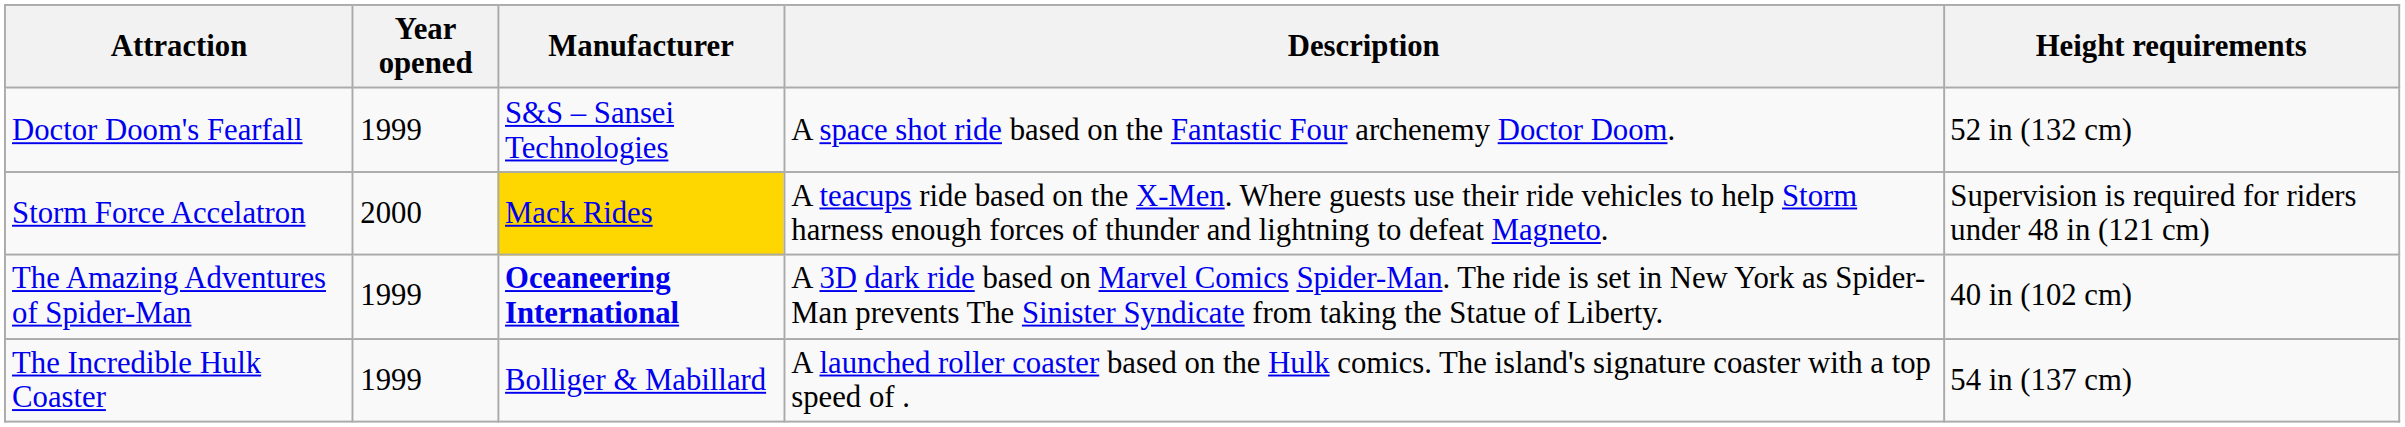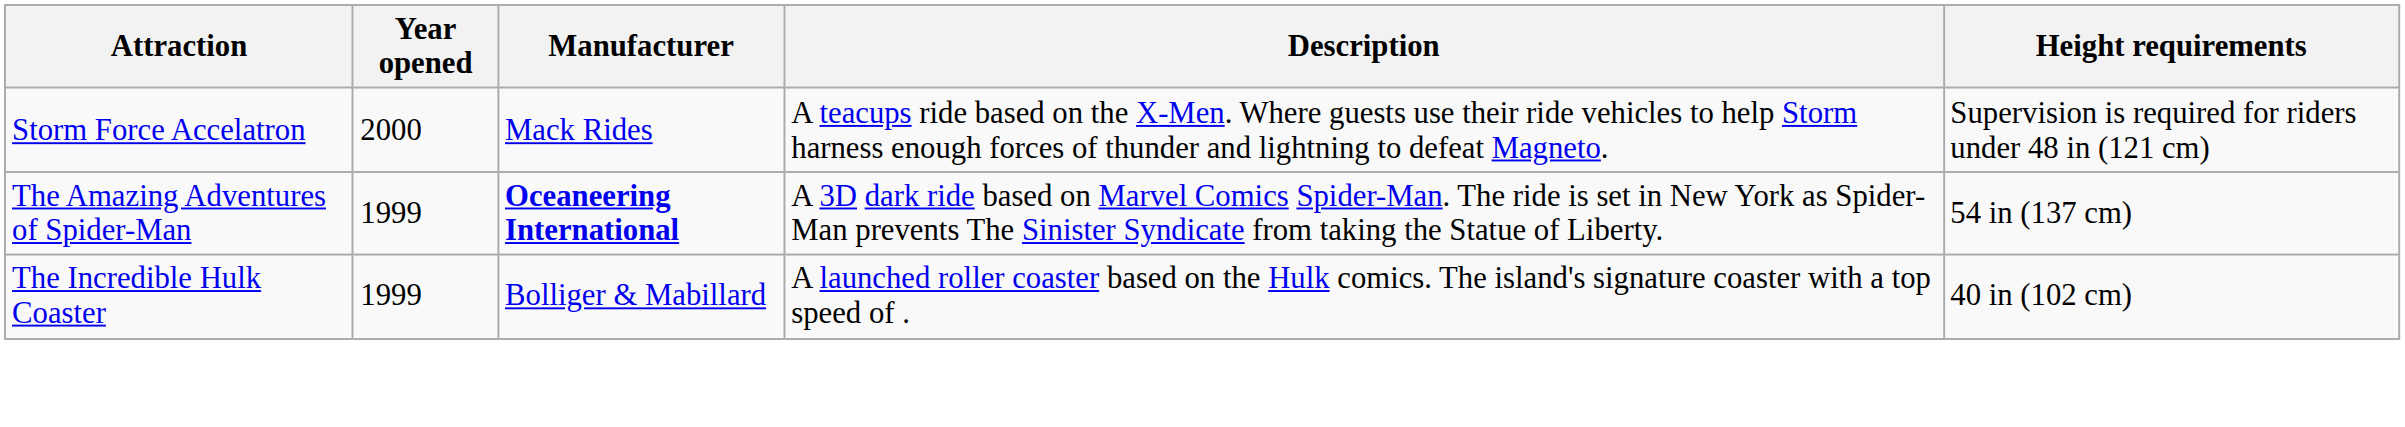 <table class="wikitable">
 <tr>
 <th>Attraction</th>
 <th>Year opened</th>
 <th>Manufacturer</th>
 <th>Description</th>
 <th>Height requirements</th>
 </tr>
 <tr>
-<td><a href='#'>Doctor Doom's Fearfall</a></td>
-<td>1999</td>
-<td><a href='#'>S&S – Sansei Technologies</a></td>
-<td>A <a href='#'>space shot ride</a> based on the <a href='#'>Fantastic Four</a> archenemy <a href='#'>Doctor Doom</a>.</td>
-<td>52 in (132 cm)</td>
-</tr>
-<tr>
 <td><a href='#'>Storm Force Accelatron</a></td>
 <td>2000</td>
-<td style="background: gold;"><a href='#'>Mack Rides</a></td>
+<td><a href='#'>Mack Rides</a></td>
 <td>A <a href='#'>teacups</a> ride based on the <a href='#'>X-Men</a>. Where guests use their ride vehicles to help <a href='#'>Storm</a> harness enough forces of thunder and lightning to defeat <a href='#'>Magneto</a>.</td>
 <td>Supervision is required for riders under 48 in (121 cm)</td>
 </tr>
 <tr>
 <td><a href='#'>The Amazing Adventures of Spider-Man</a></td>
 <td>1999</td>
 <td><strong><a href='#'>Oceaneering International</a></strong></td>
 <td>A <a href='#'>3D</a> <a href='#'>dark ride</a> based on <a href='#'>Marvel Comics</a> <a href='#'>Spider-Man</a>. The ride is set in New York as Spider-Man prevents The <a href='#'>Sinister Syndicate</a> from taking the Statue of Liberty.</td>
-<td>40 in (102 cm)</td>
+<td>54 in (137 cm)</td>
 </tr>
 <tr>
 <td><a href='#'>The Incredible Hulk Coaster</a></td>
 <td>1999</td>
 <td><a href='#'>Bolliger & Mabillard</a></td>
 <td>A <a href='#'>launched roller coaster</a> based on the <a href='#'>Hulk</a> comics. The island's signature coaster with a top speed of .</td>
-<td>54 in (137 cm)</td>
+<td>40 in (102 cm)</td>
 </tr>
 </table>
